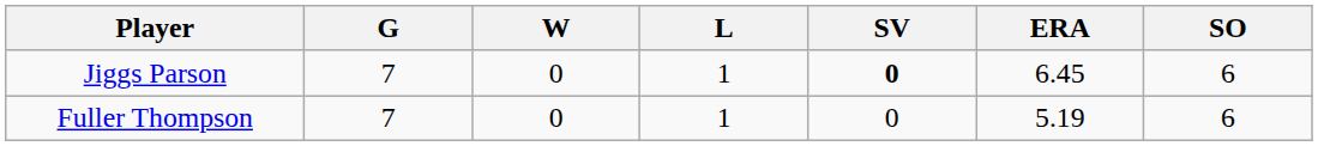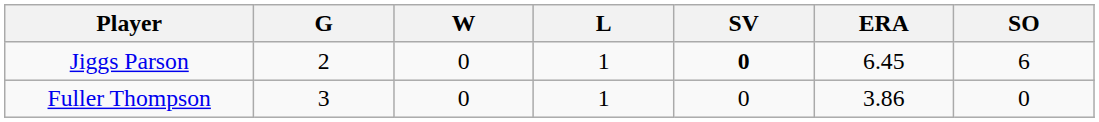 <table class="wikitable sortable">
 <tr>
 <th bgcolor="#DDDDFF" width="16%">Player</th>
 <th bgcolor="#DDDDFF" width="9%">G</th>
 <th bgcolor="#DDDDFF" width="9%">W</th>
 <th bgcolor="#DDDDFF" width="9%">L</th>
 <th bgcolor="#DDDDFF" width="9%">SV</th>
 <th bgcolor="#DDDDFF" width="9%">ERA</th>
 <th bgcolor="#DDDDFF" width="9%">SO</th>
 </tr>
 <tr align="center">
 <td><a href='#'>Jiggs Parson</a></td>
-<td>7</td>
+<td>2</td>
 <td>0</td>
 <td>1</td>
 <td><strong>0</strong></td>
 <td>6.45</td>
 <td>6</td>
 </tr>
 <tr align=center>
 <td><a href='#'>Fuller Thompson</a></td>
-<td>7</td>
+<td>3</td>
 <td>0</td>
 <td>1</td>
 <td>0</td>
-<td>5.19</td>
-<td>6</td>
+<td>3.86</td>
+<td>0</td>
 </tr>
 </table>
